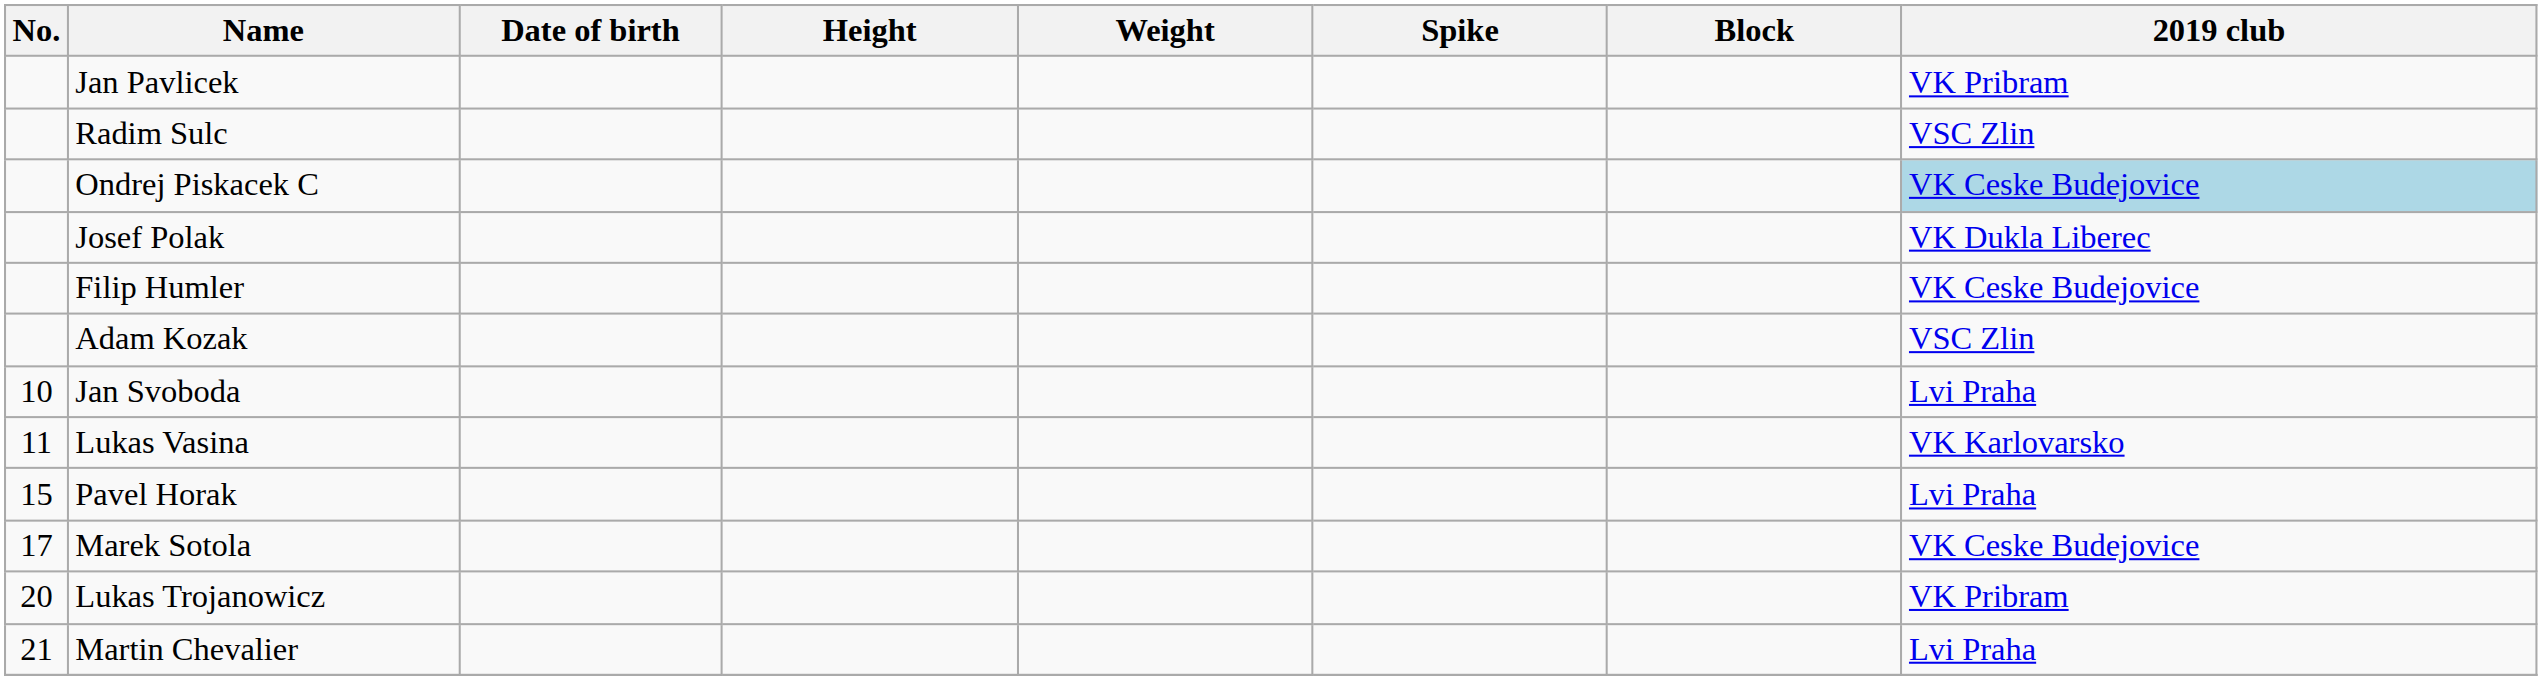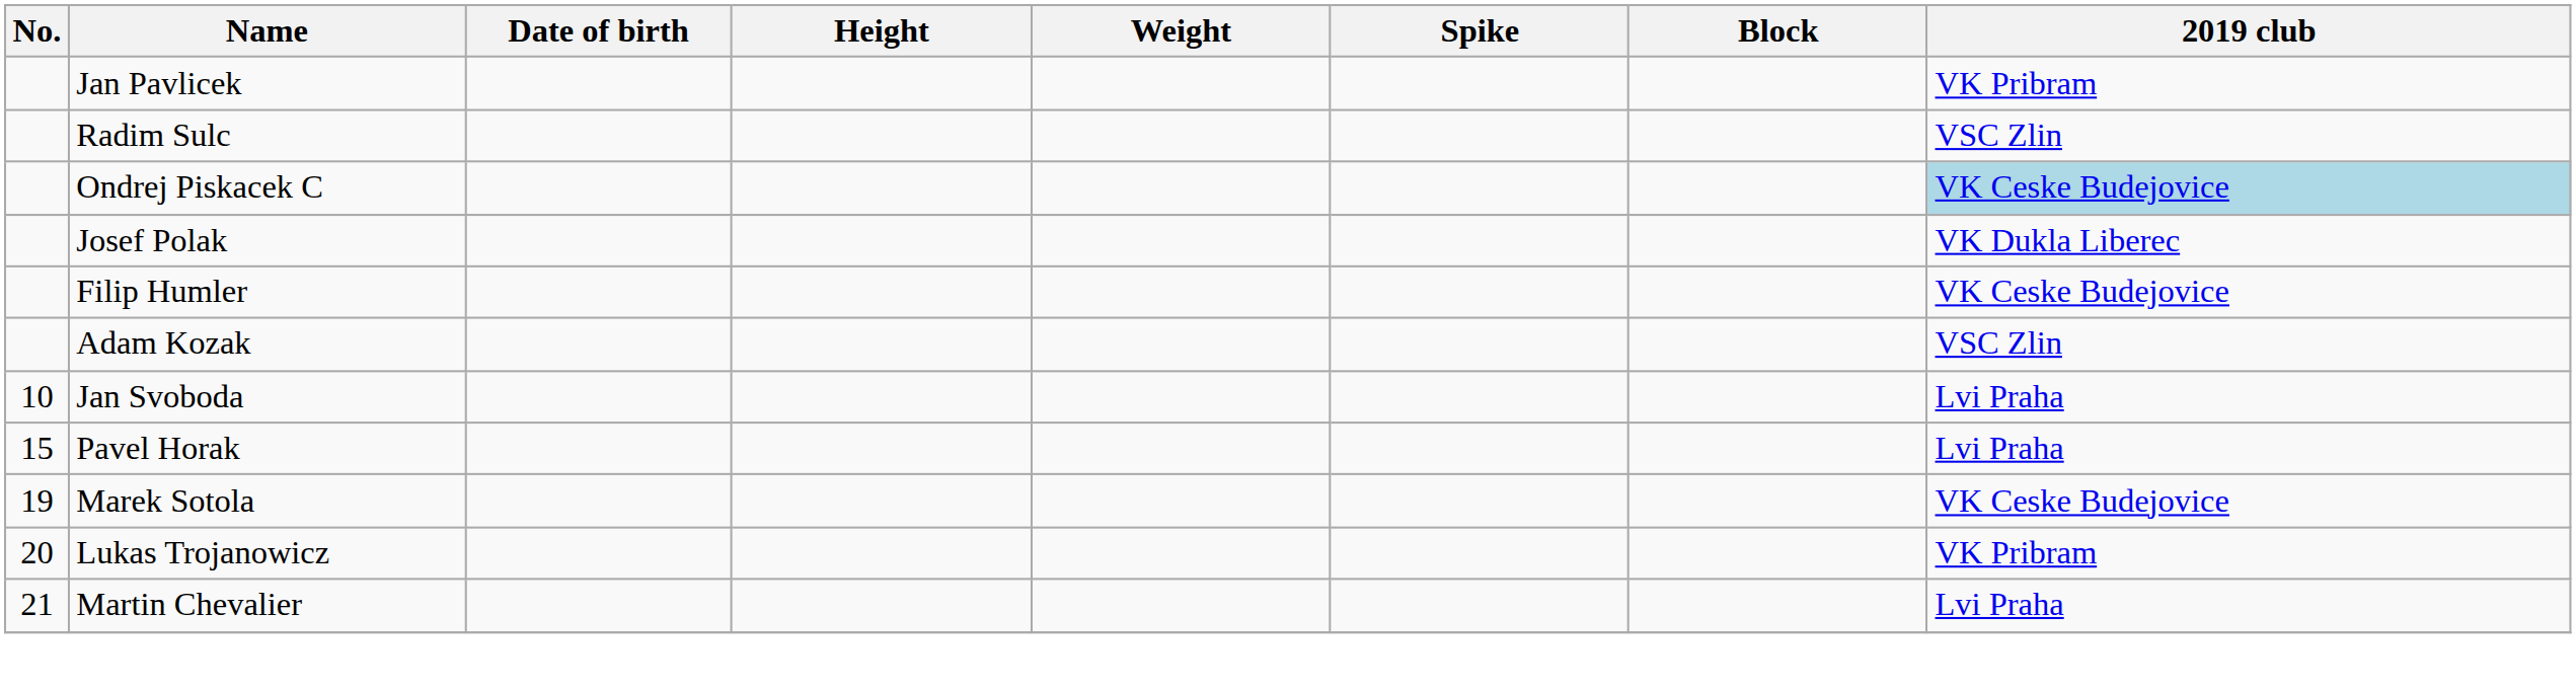 <table class="wikitable sortable" style="font-size:100%; text-align:center;">
 <tr>
 <th>No.</th>
 <th style="width:12em">Name</th>
 <th style="width:8em">Date of birth</th>
 <th style="width:9em">Height</th>
 <th style="width:9em">Weight</th>
 <th style="width:9em">Spike</th>
 <th style="width:9em">Block</th>
 <th style="width:20em">2019 club</th>
 </tr>
 <tr>
 <td></td>
 <td align=left>Jan Pavlicek</td>
 <td align=right></td>
 <td></td>
 <td></td>
 <td></td>
 <td></td>
 <td align=left> <a href='#'>VK Pribram</a></td>
 </tr>
 <tr>
 <td></td>
 <td align=left>Radim Sulc</td>
 <td align=right></td>
 <td></td>
 <td></td>
 <td></td>
 <td></td>
 <td align=left> <a href='#'>VSC Zlin</a></td>
 </tr>
 <tr>
 <td></td>
 <td align=left>Ondrej Piskacek C</td>
 <td align=right></td>
 <td></td>
 <td></td>
 <td></td>
 <td></td>
 <td align=left style="background: lightblue;"> <a href='#'>VK Ceske Budejovice</a></td>
 </tr>
 <tr>
 <td></td>
 <td align=left>Josef Polak</td>
 <td align=right></td>
 <td></td>
 <td></td>
 <td></td>
 <td></td>
 <td align=left> <a href='#'>VK Dukla Liberec</a></td>
 </tr>
 <tr>
 <td></td>
 <td align=left>Filip Humler</td>
 <td align=right></td>
 <td></td>
 <td></td>
 <td></td>
 <td></td>
 <td align=left> <a href='#'>VK Ceske Budejovice</a></td>
 </tr>
 <tr>
 <td></td>
 <td align=left>Adam Kozak</td>
 <td align=right></td>
 <td></td>
 <td></td>
 <td></td>
 <td></td>
 <td align=left> <a href='#'>VSC Zlin</a></td>
 </tr>
 <tr>
 <td>10</td>
 <td align=left>Jan Svoboda</td>
 <td align=right></td>
 <td></td>
 <td></td>
 <td></td>
 <td></td>
 <td align=left> <a href='#'>Lvi Praha</a></td>
 </tr>
 <tr>
-<td>11</td>
-<td align=left>Lukas Vasina</td>
-<td align=right></td>
-<td></td>
-<td></td>
-<td></td>
-<td></td>
-<td align=left> <a href='#'>VK Karlovarsko</a></td>
-</tr>
-<tr>
 <td>15</td>
 <td align=left>Pavel Horak</td>
 <td align=right></td>
 <td></td>
 <td></td>
 <td></td>
 <td></td>
 <td align=left> <a href='#'>Lvi Praha</a></td>
 </tr>
 <tr>
-<td>17</td>
+<td>19</td>
 <td align=left>Marek Sotola</td>
 <td align=right></td>
 <td></td>
 <td></td>
 <td></td>
 <td></td>
 <td align=left> <a href='#'>VK Ceske Budejovice</a></td>
 </tr>
 <tr>
 <td>20</td>
 <td align=left>Lukas Trojanowicz</td>
 <td align=right></td>
 <td></td>
 <td></td>
 <td></td>
 <td></td>
 <td align=left> <a href='#'>VK Pribram</a></td>
 </tr>
 <tr>
 <td>21</td>
 <td align=left>Martin Chevalier</td>
 <td align=right></td>
 <td></td>
 <td></td>
 <td></td>
 <td></td>
 <td align=left> <a href='#'>Lvi Praha</a></td>
 </tr>
 <tr>
 </tr>
 </table>
